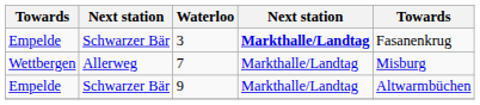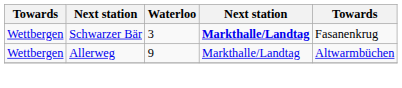 <table class="wikitable sortable">
 <tr>
 <th>Towards</th>
 <th>Next station</th>
 <th>Waterloo</th>
 <th>Next station</th>
 <th>Towards</th>
 </tr>
 <tr>
-<td><a href='#'>Empelde</a></td>
+<td><a href='#'>Wettbergen</a></td>
 <td><a href='#'>Schwarzer Bär</a></td>
 <td>3</td>
 <td><strong><a href='#'>Markthalle/Landtag</a></strong></td>
 <td>Fasanenkrug</td>
 </tr>
 <tr>
 <td><a href='#'>Wettbergen</a></td>
 <td><a href='#'>Allerweg</a></td>
-<td>7</td>
-<td><a href='#'>Markthalle/Landtag</a></td>
-<td><a href='#'>Misburg</a></td>
-</tr>
-<tr>
-<td><a href='#'>Empelde</a></td>
-<td><a href='#'>Schwarzer Bär</a></td>
 <td>9</td>
 <td><a href='#'>Markthalle/Landtag</a></td>
 <td><a href='#'>Altwarmbüchen</a></td>
 </tr>
 <tr>
 </tr>
 </table>
